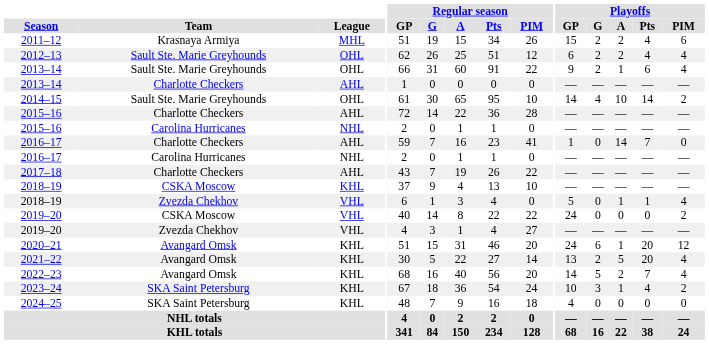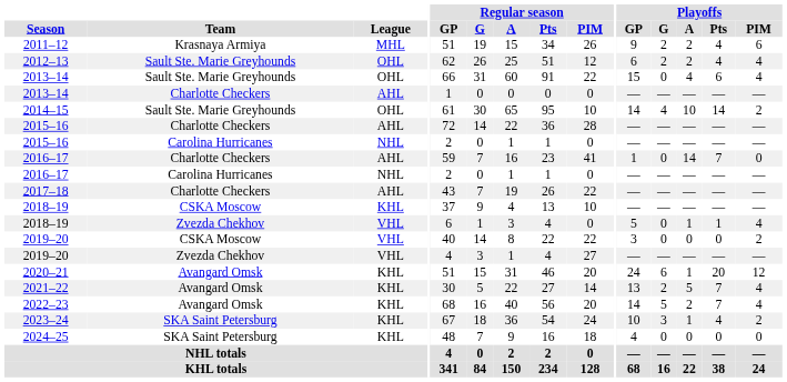 <table border="0" cellpadding="1" cellspacing="0" style="text-align:center; width:60em">
 <tr bgcolor="#e0e0e0">
 <th colspan="3" bgcolor="#ffffff"></th>
 <th rowspan="99" bgcolor="#ffffff"></th>
 <th colspan="5"><a href='#'>Regular season</a></th>
 <th rowspan="99" bgcolor="#ffffff"></th>
 <th colspan="5"><a href='#'>Playoffs</a></th>
 </tr>
 <tr bgcolor="#e0e0e0">
 <th><a href='#'>Season</a></th>
 <th>Team</th>
 <th>League</th>
 <th>GP</th>
 <th><a href='#'>G</a></th>
 <th><a href='#'>A</a></th>
 <th><a href='#'>Pts</a></th>
 <th><a href='#'>PIM</a></th>
 <th>GP</th>
 <th>G</th>
 <th>A</th>
 <th>Pts</th>
 <th>PIM</th>
 </tr>
 <tr>
 <td><a href='#'>2011–12</a></td>
 <td>Krasnaya Armiya</td>
 <td><a href='#'>MHL</a></td>
 <td>51</td>
 <td>19</td>
 <td>15</td>
 <td>34</td>
 <td>26</td>
-<td>15</td>
+<td>9</td>
 <td>2</td>
 <td>2</td>
 <td>4</td>
 <td>6</td>
 </tr>
 <tr bgcolor="#f0f0f0">
 <td><a href='#'>2012–13</a></td>
 <td><a href='#'>Sault Ste. Marie Greyhounds</a></td>
 <td><a href='#'>OHL</a></td>
 <td>62</td>
 <td>26</td>
 <td>25</td>
 <td>51</td>
 <td>12</td>
 <td>6</td>
 <td>2</td>
 <td>2</td>
 <td>4</td>
 <td>4</td>
 </tr>
 <tr>
 <td><a href='#'>2013–14</a></td>
 <td>Sault Ste. Marie Greyhounds</td>
 <td>OHL</td>
 <td>66</td>
 <td>31</td>
 <td>60</td>
 <td>91</td>
 <td>22</td>
-<td>9</td>
-<td>2</td>
-<td>1</td>
+<td>15</td>
+<td>0</td>
+<td>4</td>
 <td>6</td>
 <td>4</td>
 </tr>
 <tr bgcolor="#f0f0f0">
 <td><a href='#'>2013–14</a></td>
 <td><a href='#'>Charlotte Checkers</a></td>
 <td><a href='#'>AHL</a></td>
 <td>1</td>
 <td>0</td>
 <td>0</td>
 <td>0</td>
 <td>0</td>
 <td>—</td>
 <td>—</td>
 <td>—</td>
 <td>—</td>
 <td>—</td>
 </tr>
 <tr>
 <td><a href='#'>2014–15</a></td>
 <td>Sault Ste. Marie Greyhounds</td>
 <td>OHL</td>
 <td>61</td>
 <td>30</td>
 <td>65</td>
 <td>95</td>
 <td>10</td>
 <td>14</td>
 <td>4</td>
 <td>10</td>
 <td>14</td>
 <td>2</td>
 </tr>
 <tr bgcolor="#f0f0f0">
 <td><a href='#'>2015–16</a></td>
 <td>Charlotte Checkers</td>
 <td>AHL</td>
 <td>72</td>
 <td>14</td>
 <td>22</td>
 <td>36</td>
 <td>28</td>
 <td>—</td>
 <td>—</td>
 <td>—</td>
 <td>—</td>
 <td>—</td>
 </tr>
 <tr>
 <td><a href='#'>2015–16</a></td>
 <td><a href='#'>Carolina Hurricanes</a></td>
 <td><a href='#'>NHL</a></td>
 <td>2</td>
 <td>0</td>
 <td>1</td>
 <td>1</td>
 <td>0</td>
 <td>—</td>
 <td>—</td>
 <td>—</td>
 <td>—</td>
 <td>—</td>
 </tr>
 <tr bgcolor="#f0f0f0">
 <td><a href='#'>2016–17</a></td>
 <td>Charlotte Checkers</td>
 <td>AHL</td>
 <td>59</td>
 <td>7</td>
 <td>16</td>
 <td>23</td>
 <td>41</td>
 <td>1</td>
 <td>0</td>
 <td>14</td>
 <td>7</td>
 <td>0</td>
 </tr>
 <tr>
 <td><a href='#'>2016–17</a></td>
 <td>Carolina Hurricanes</td>
 <td>NHL</td>
 <td>2</td>
 <td>0</td>
 <td>1</td>
 <td>1</td>
 <td>0</td>
 <td>—</td>
 <td>—</td>
 <td>—</td>
 <td>—</td>
 <td>—</td>
 </tr>
 <tr bgcolor="#f0f0f0">
 <td><a href='#'>2017–18</a></td>
 <td>Charlotte Checkers</td>
 <td>AHL</td>
 <td>43</td>
 <td>7</td>
 <td>19</td>
 <td>26</td>
 <td>22</td>
 <td>—</td>
 <td>—</td>
 <td>—</td>
 <td>—</td>
 <td>—</td>
 </tr>
 <tr>
 <td><a href='#'>2018–19</a></td>
 <td><a href='#'>CSKA Moscow</a></td>
 <td><a href='#'>KHL</a></td>
 <td>37</td>
 <td>9</td>
 <td>4</td>
 <td>13</td>
 <td>10</td>
 <td>—</td>
 <td>—</td>
 <td>—</td>
 <td>—</td>
 <td>—</td>
 </tr>
 <tr bgcolor="#f0f0f0">
 <td>2018–19</td>
 <td><a href='#'>Zvezda Chekhov</a></td>
 <td><a href='#'>VHL</a></td>
 <td>6</td>
 <td>1</td>
 <td>3</td>
 <td>4</td>
 <td>0</td>
 <td>5</td>
 <td>0</td>
 <td>1</td>
 <td>1</td>
 <td>4</td>
 </tr>
 <tr>
 <td><a href='#'>2019–20</a></td>
 <td>CSKA Moscow</td>
 <td><a href='#'>VHL</a></td>
 <td>40</td>
 <td>14</td>
 <td>8</td>
 <td>22</td>
 <td>22</td>
-<td>24</td>
+<td>3</td>
 <td>0</td>
 <td>0</td>
 <td>0</td>
 <td>2</td>
 </tr>
 <tr bgcolor="#f0f0f0">
 <td>2019–20</td>
 <td>Zvezda Chekhov</td>
 <td>VHL</td>
 <td>4</td>
 <td>3</td>
 <td>1</td>
 <td>4</td>
 <td>27</td>
 <td>—</td>
 <td>—</td>
 <td>—</td>
 <td>—</td>
 <td>—</td>
 </tr>
 <tr>
 <td><a href='#'>2020–21</a></td>
 <td><a href='#'>Avangard Omsk</a></td>
 <td>KHL</td>
 <td>51</td>
 <td>15</td>
 <td>31</td>
 <td>46</td>
 <td>20</td>
 <td>24</td>
 <td>6</td>
 <td>1</td>
 <td>20</td>
 <td>12</td>
 </tr>
 <tr bgcolor="#f0f0f0">
 <td><a href='#'>2021–22</a></td>
 <td>Avangard Omsk</td>
 <td>KHL</td>
 <td>30</td>
 <td>5</td>
 <td>22</td>
 <td>27</td>
 <td>14</td>
 <td>13</td>
 <td>2</td>
 <td>5</td>
-<td>20</td>
+<td>7</td>
 <td>4</td>
 </tr>
 <tr>
 <td><a href='#'>2022–23</a></td>
 <td>Avangard Omsk</td>
 <td>KHL</td>
 <td>68</td>
 <td>16</td>
 <td>40</td>
 <td>56</td>
 <td>20</td>
 <td>14</td>
 <td>5</td>
 <td>2</td>
 <td>7</td>
 <td>4</td>
 </tr>
 <tr bgcolor="#f0f0f0">
 <td><a href='#'>2023–24</a></td>
 <td><a href='#'>SKA Saint Petersburg</a></td>
 <td>KHL</td>
 <td>67</td>
 <td>18</td>
 <td>36</td>
 <td>54</td>
 <td>24</td>
 <td>10</td>
 <td>3</td>
 <td>1</td>
 <td>4</td>
 <td>2</td>
 </tr>
 <tr>
 <td><a href='#'>2024–25</a></td>
 <td>SKA Saint Petersburg</td>
 <td>KHL</td>
 <td>48</td>
 <td>7</td>
 <td>9</td>
 <td>16</td>
 <td>18</td>
 <td>4</td>
 <td>0</td>
 <td>0</td>
 <td>0</td>
 <td>0</td>
 </tr>
 <tr bgcolor="#e0e0e0">
 <th colspan="3">NHL totals</th>
 <th>4</th>
 <th>0</th>
 <th>2</th>
 <th>2</th>
 <th>0</th>
 <th>—</th>
 <th>—</th>
 <th>—</th>
 <th>—</th>
 <th>—</th>
 </tr>
 <tr bgcolor="#e0e0e0">
 <th colspan="3">KHL totals</th>
 <th>341</th>
 <th>84</th>
 <th>150</th>
 <th>234</th>
 <th>128</th>
 <th>68</th>
 <th>16</th>
 <th>22</th>
 <th>38</th>
 <th>24</th>
 </tr>
 </table>
